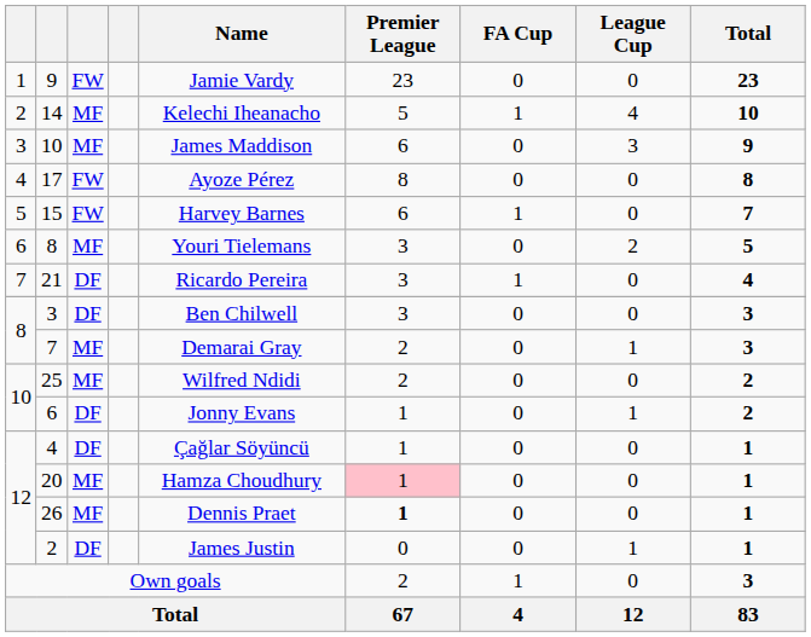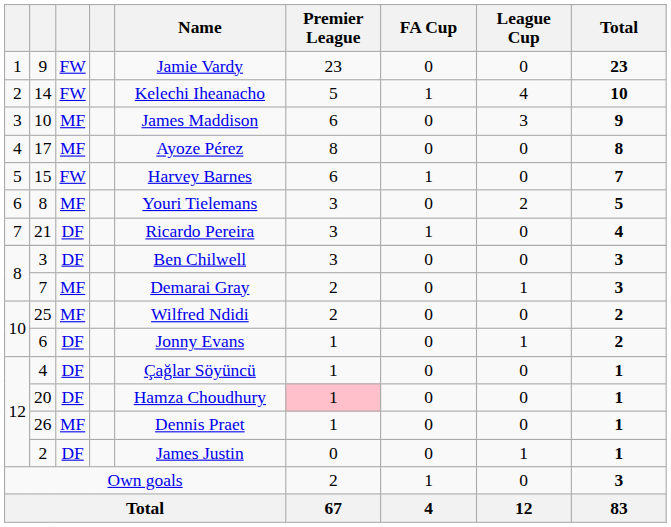 <table class="wikitable sortable" style="text-align:center">
 <tr>
 <th width=15></th>
 <th width=15></th>
 <th width=15></th>
 <th width=15></th>
 <th width=150>Name</th>
 <th width=80>Premier League</th>
 <th width=80>FA Cup</th>
 <th width=80>League Cup</th>
 <th width=80>Total</th>
 </tr>
 <tr>
 <td>1</td>
 <td>9</td>
 <td><a href='#'>FW</a></td>
 <td></td>
 <td><a href='#'>Jamie Vardy</a></td>
 <td>23</td>
 <td>0</td>
 <td>0</td>
 <td><strong>23</strong></td>
 </tr>
 <tr>
 <td>2</td>
 <td>14</td>
-<td><a href='#'>MF</a></td>
+<td><a href='#'>FW</a></td>
 <td></td>
 <td><a href='#'>Kelechi Iheanacho</a></td>
 <td>5</td>
 <td>1</td>
 <td>4</td>
 <td><strong>10</strong></td>
 </tr>
 <tr>
 <td>3</td>
 <td>10</td>
 <td><a href='#'>MF</a></td>
 <td></td>
 <td><a href='#'>James Maddison</a></td>
 <td>6</td>
 <td>0</td>
 <td>3</td>
 <td><strong>9</strong></td>
 </tr>
 <tr>
 <td>4</td>
 <td>17</td>
-<td><a href='#'>FW</a></td>
+<td><a href='#'>MF</a></td>
 <td></td>
 <td><a href='#'>Ayoze Pérez</a></td>
 <td>8</td>
 <td>0</td>
 <td>0</td>
 <td><strong>8</strong></td>
 </tr>
 <tr>
 <td>5</td>
 <td>15</td>
 <td><a href='#'>FW</a></td>
 <td></td>
 <td><a href='#'>Harvey Barnes</a></td>
 <td>6</td>
 <td>1</td>
 <td>0</td>
 <td><strong>7</strong></td>
 </tr>
 <tr>
 <td>6</td>
 <td>8</td>
 <td><a href='#'>MF</a></td>
 <td></td>
 <td><a href='#'>Youri Tielemans</a></td>
 <td>3</td>
 <td>0</td>
 <td>2</td>
 <td><strong>5</strong></td>
 </tr>
 <tr>
 <td>7</td>
 <td>21</td>
 <td><a href='#'>DF</a></td>
 <td></td>
 <td><a href='#'>Ricardo Pereira</a></td>
 <td>3</td>
 <td>1</td>
 <td>0</td>
 <td><strong>4</strong></td>
 </tr>
 <tr>
 </tr>
 <tr>
 <td rowspan=2>8</td>
 <td>3</td>
 <td><a href='#'>DF</a></td>
 <td></td>
 <td><a href='#'>Ben Chilwell</a></td>
 <td>3</td>
 <td>0</td>
 <td>0</td>
 <td><strong>3</strong></td>
 </tr>
 <tr>
 <td>7</td>
 <td><a href='#'>MF</a></td>
 <td></td>
 <td><a href='#'>Demarai Gray</a></td>
 <td>2</td>
 <td>0</td>
 <td>1</td>
 <td><strong>3</strong></td>
 </tr>
 <tr>
 <td rowspan=2>10</td>
 <td>25</td>
 <td><a href='#'>MF</a></td>
 <td></td>
 <td><a href='#'>Wilfred Ndidi</a></td>
 <td>2</td>
 <td>0</td>
 <td>0</td>
 <td><strong>2</strong></td>
 </tr>
 <tr>
 <td>6</td>
 <td><a href='#'>DF</a></td>
 <td></td>
 <td><a href='#'>Jonny Evans</a></td>
 <td>1</td>
 <td>0</td>
 <td>1</td>
 <td><strong>2</strong></td>
 </tr>
 <tr>
 <td rowspan=4>12</td>
 <td>4</td>
 <td><a href='#'>DF</a></td>
 <td></td>
 <td><a href='#'>Çağlar Söyüncü</a></td>
 <td>1</td>
 <td>0</td>
 <td>0</td>
 <td><strong>1</strong></td>
 </tr>
 <tr>
 <td>20</td>
-<td><a href='#'>MF</a></td>
+<td><a href='#'>DF</a></td>
 <td></td>
 <td><a href='#'>Hamza Choudhury</a></td>
 <td style="background: pink;">1</td>
 <td>0</td>
 <td>0</td>
 <td><strong>1</strong></td>
 </tr>
 <tr>
 <td>26</td>
 <td><a href='#'>MF</a></td>
 <td></td>
 <td><a href='#'>Dennis Praet</a></td>
-<td><strong>1</strong></td>
+<td>1</td>
 <td>0</td>
 <td>0</td>
 <td><strong>1</strong></td>
 </tr>
 <tr>
 <td>2</td>
 <td><a href='#'>DF</a></td>
 <td></td>
 <td><a href='#'>James Justin</a></td>
 <td>0</td>
 <td>0</td>
 <td>1</td>
 <td><strong>1</strong></td>
 </tr>
 <tr>
 <td colspan=5><a href='#'>Own goals</a></td>
 <td>2</td>
 <td>1</td>
 <td>0</td>
 <td><strong>3</strong></td>
 </tr>
 <tr>
 <th colspan="5">Total</th>
 <th>67</th>
 <th>4</th>
 <th>12</th>
 <th>83</th>
 </tr>
 </table>
